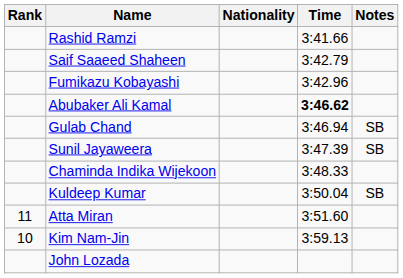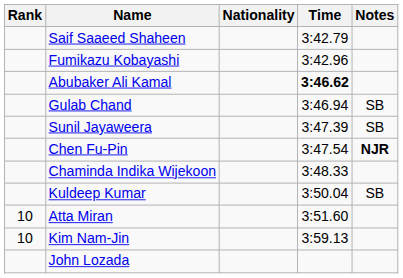 <table class="wikitable sortable" style="text-align:center">
 <tr>
 <th>Rank</th>
 <th>Name</th>
 <th>Nationality</th>
 <th>Time</th>
 <th>Notes</th>
-</tr>
-<tr>
-<td></td>
-<td align=left><a href='#'>Rashid Ramzi</a></td>
-<td align=left></td>
-<td>3:41.66</td>
-<td></td>
 </tr>
 <tr>
 <td></td>
 <td align=left><a href='#'>Saif Saaeed Shaheen</a></td>
 <td align=left></td>
 <td>3:42.79</td>
 <td></td>
 </tr>
 <tr>
 <td></td>
 <td align=left><a href='#'>Fumikazu Kobayashi</a></td>
 <td align=left></td>
 <td>3:42.96</td>
 <td></td>
 </tr>
 <tr>
 <td></td>
 <td align=left><a href='#'>Abubaker Ali Kamal</a></td>
 <td align=left></td>
 <td><strong>3:46.62</strong></td>
 <td></td>
 </tr>
 <tr>
 <td></td>
 <td align=left><a href='#'>Gulab Chand</a></td>
 <td align=left></td>
 <td>3:46.94</td>
 <td>SB</td>
 </tr>
 <tr>
 <td></td>
 <td align=left><a href='#'>Sunil Jayaweera</a></td>
 <td align=left></td>
 <td>3:47.39</td>
 <td>SB</td>
 </tr>
 <tr>
 <td></td>
+<td align=left><a href='#'>Chen Fu-Pin</a></td>
+<td align=left></td>
+<td>3:47.54</td>
+<td><strong>NJR</strong></td>
+</tr>
+<tr>
+<td></td>
 <td align=left><a href='#'>Chaminda Indika Wijekoon</a></td>
 <td align=left></td>
 <td>3:48.33</td>
 <td></td>
 </tr>
 <tr>
 <td></td>
 <td align=left><a href='#'>Kuldeep Kumar</a></td>
 <td align=left></td>
 <td>3:50.04</td>
 <td>SB</td>
 </tr>
 <tr>
-<td>11</td>
+<td>10</td>
 <td align=left><a href='#'>Atta Miran</a></td>
 <td align=left></td>
 <td>3:51.60</td>
 <td></td>
 </tr>
 <tr>
 <td>10</td>
 <td align=left><a href='#'>Kim Nam-Jin</a></td>
 <td align=left></td>
 <td>3:59.13</td>
 <td></td>
 </tr>
 <tr>
 <td></td>
 <td align=left><a href='#'>John Lozada</a></td>
 <td align=left></td>
 <td></td>
 <td></td>
 </tr>
 </table>
